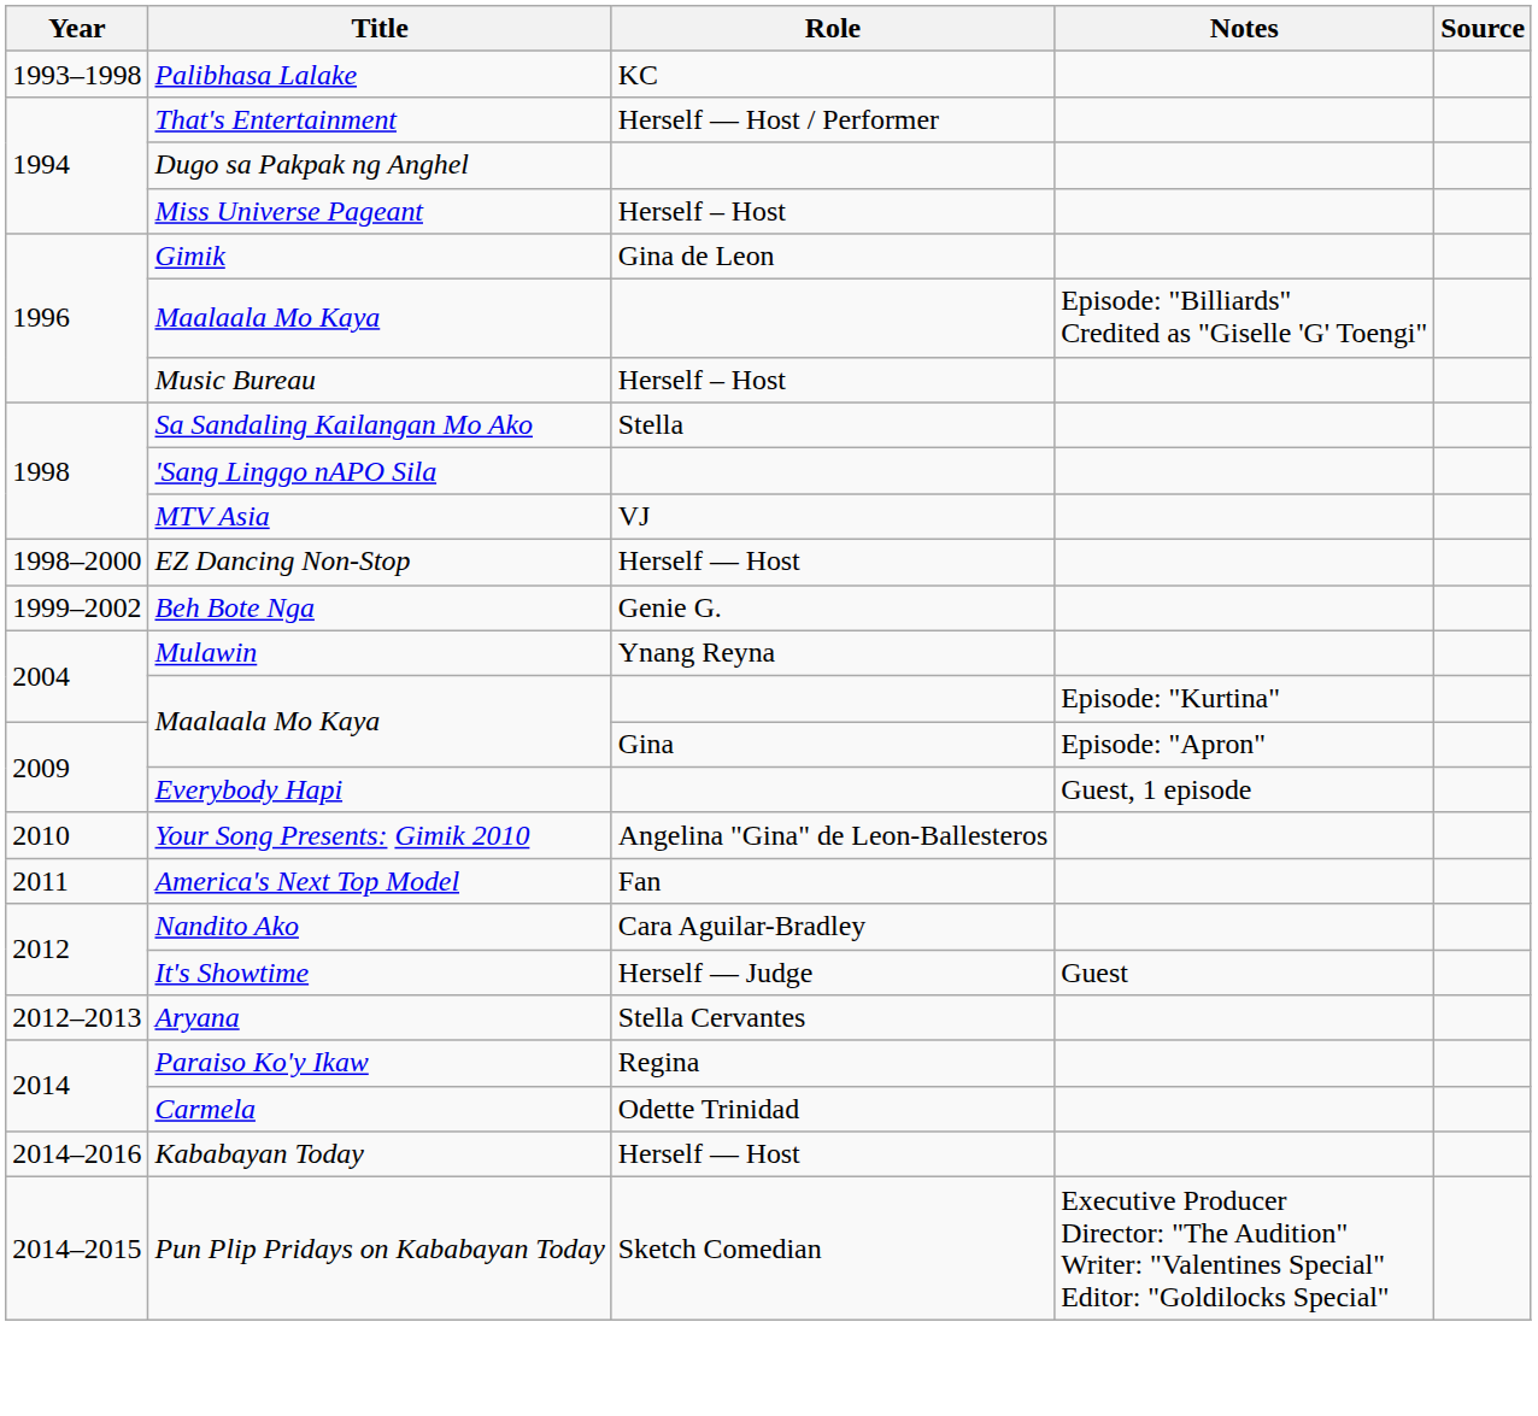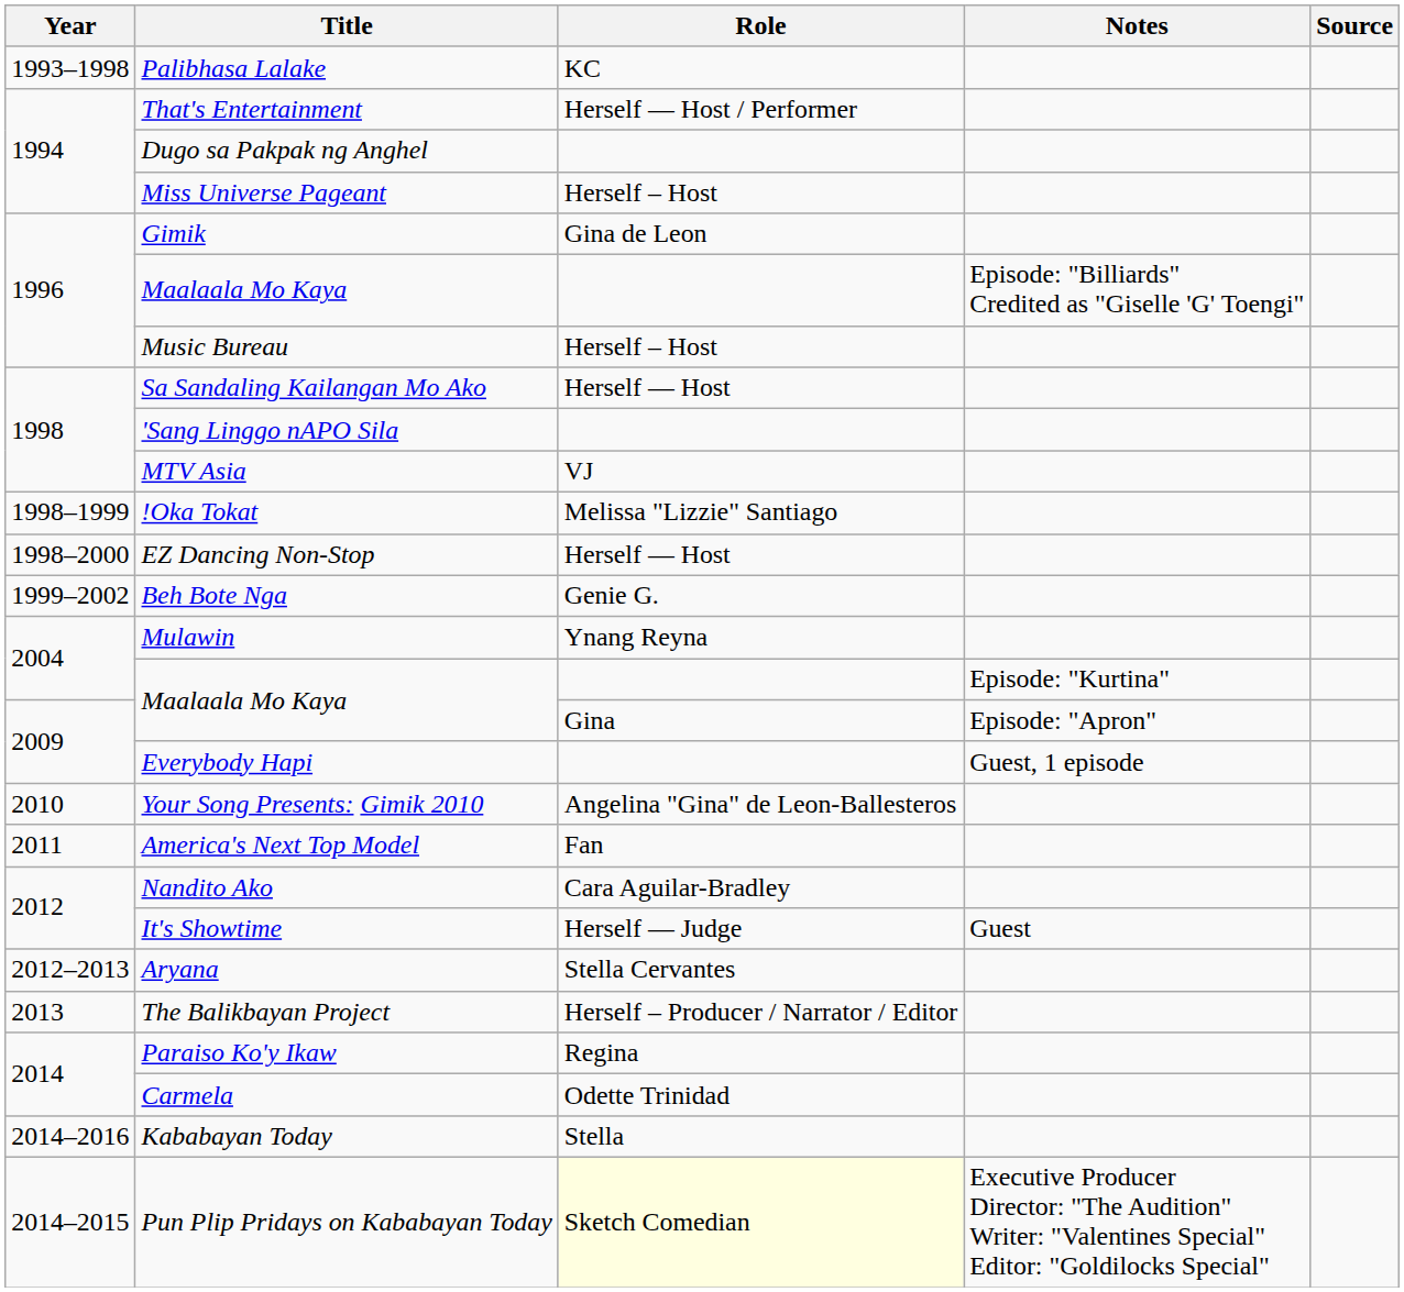 <table class="wikitable sortable" >
 <tr>
 <th>Year</th>
 <th>Title</th>
 <th>Role</th>
 <th class="unsortable">Notes </th>
 <th class="unsortable">Source </th>
 </tr>
 <tr>
 <td>1993–1998</td>
 <td><em><a href='#'>Palibhasa Lalake</a></em></td>
 <td>KC</td>
 <td></td>
 <td></td>
 </tr>
 <tr>
 <td rowspan="3">1994</td>
 <td><em><a href='#'>That's Entertainment</a></em></td>
 <td>Herself — Host / Performer</td>
 <td></td>
 <td></td>
 </tr>
 <tr>
 <td><em>Dugo sa Pakpak ng Anghel</em></td>
 <td></td>
 <td></td>
 <td></td>
 </tr>
 <tr>
 <td><em><a href='#'>Miss Universe Pageant</a></em></td>
 <td>Herself – Host</td>
 <td></td>
 <td></td>
 </tr>
 <tr>
 <td rowspan="3">1996</td>
 <td><em><a href='#'>Gimik</a></em></td>
 <td>Gina de Leon</td>
 <td></td>
 <td></td>
 </tr>
 <tr>
 <td><em><a href='#'>Maalaala Mo Kaya</a></em></td>
 <td></td>
 <td>Episode: "Billiards"<br>Credited as "Giselle 'G' Toengi"</td>
 <td></td>
 </tr>
 <tr>
 <td><em>Music Bureau</em></td>
 <td>Herself – Host</td>
 <td></td>
 <td></td>
 </tr>
 <tr>
 <td rowspan="3">1998</td>
 <td><em><a href='#'>Sa Sandaling Kailangan Mo Ako</a></em></td>
-<td>Stella</td>
+<td>Herself — Host</td>
 <td></td>
 <td></td>
 </tr>
 <tr>
 <td><em><a href='#'>'Sang Linggo nAPO Sila</a></em></td>
 <td></td>
 <td></td>
 </tr>
 <tr>
 <td><em><a href='#'>MTV Asia</a></em></td>
 <td>VJ</td>
+<td></td>
+<td></td>
+</tr>
+<tr>
+<td>1998–1999</td>
+<td><em><a href='#'>!Oka Tokat</a></em></td>
+<td>Melissa "Lizzie" Santiago</td>
 <td></td>
 <td></td>
 </tr>
 <tr>
 <td>1998–2000</td>
 <td><em>EZ Dancing Non-Stop</em></td>
 <td>Herself — Host</td>
 <td></td>
 </tr>
 <tr>
 <td>1999–2002</td>
 <td><em><a href='#'>Beh Bote Nga</a></em></td>
 <td>Genie G.</td>
 <td></td>
 <td></td>
 </tr>
 <tr>
 <td rowspan="2">2004</td>
 <td><em><a href='#'>Mulawin</a></em></td>
 <td>Ynang Reyna</td>
 <td></td>
 <td></td>
 </tr>
 <tr>
 <td rowspan="2"><em>Maalaala Mo Kaya</em></td>
 <td></td>
 <td>Episode: "Kurtina"</td>
 <td></td>
 </tr>
 <tr>
 <td rowspan="2">2009</td>
 <td>Gina</td>
 <td>Episode: "Apron"</td>
 <td></td>
 </tr>
 <tr>
 <td><em><a href='#'>Everybody Hapi</a></em></td>
 <td></td>
 <td>Guest, 1 episode</td>
 <td></td>
 </tr>
 <tr>
 <td>2010</td>
 <td><em><a href='#'>Your Song Presents:</a> <a href='#'>Gimik 2010</a></em></td>
 <td>Angelina "Gina" de Leon-Ballesteros</td>
 <td></td>
 <td></td>
 </tr>
 <tr>
 <td>2011</td>
 <td><em><a href='#'>America's Next Top Model</a></em></td>
 <td>Fan</td>
 <td></td>
 <td></td>
 </tr>
 <tr>
 <td rowspan="2">2012</td>
 <td><em><a href='#'>Nandito Ako</a></em></td>
 <td>Cara Aguilar-Bradley</td>
 <td></td>
 <td></td>
 </tr>
 <tr>
 <td><em><a href='#'>It's Showtime</a></em></td>
 <td>Herself — Judge</td>
 <td>Guest</td>
 <td></td>
 </tr>
 <tr>
 <td>2012–2013</td>
 <td><em><a href='#'>Aryana</a></em></td>
 <td>Stella Cervantes</td>
 <td></td>
 <td></td>
 </tr>
 <tr>
+<td>2013</td>
+<td><em>The Balikbayan Project</em></td>
+<td>Herself – Producer / Narrator / Editor</td>
+<td></td>
+<td></td>
+</tr>
+<tr>
 <td rowspan="2">2014</td>
 <td><em><a href='#'>Paraiso Ko'y Ikaw</a></em></td>
 <td>Regina</td>
 <td></td>
 <td></td>
 </tr>
 <tr>
 <td><em><a href='#'>Carmela</a></em></td>
 <td>Odette Trinidad</td>
 <td></td>
 <td></td>
 </tr>
 <tr>
 <td>2014–2016</td>
 <td><em>Kababayan Today</em></td>
-<td>Herself — Host</td>
+<td>Stella</td>
 <td></td>
 <td></td>
 </tr>
 <tr>
 <td>2014–2015</td>
 <td><em>Pun Plip Pridays on Kababayan Today</em></td>
-<td>Sketch Comedian</td>
+<td style="background: lightyellow;">Sketch Comedian</td>
 <td>Executive Producer<br>Director: "The Audition"<br>Writer: "Valentines Special"<br>Editor: "Goldilocks Special"</td>
 <td></td>
 </tr>
 <tr>
 </tr>
 </table>
